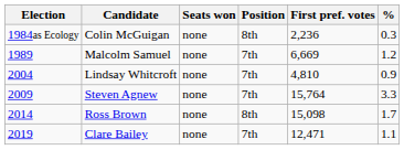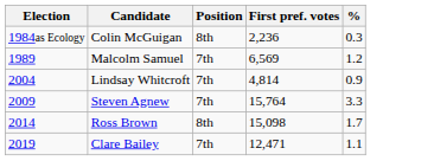 <table class="wikitable">
 <tr>
 <th>Election</th>
 <th>Candidate</th>
-<th>Seats won</th>
 <th>Position</th>
 <th>First pref. votes</th>
 <th>%</th>
 </tr>
 <tr>
 <td><a href='#'>1984</a><small>as Ecology</small></td>
 <td>Colin McGuigan</td>
-<td>none</td>
 <td>8th</td>
 <td>2,236</td>
 <td>0.3</td>
 </tr>
 <tr>
 <td><a href='#'>1989</a></td>
 <td>Malcolm Samuel</td>
-<td>none</td>
 <td>7th</td>
-<td>6,669</td>
+<td>6,569</td>
 <td>1.2</td>
 </tr>
 <tr>
 <td><a href='#'>2004</a></td>
 <td>Lindsay Whitcroft</td>
-<td>none</td>
 <td>7th</td>
-<td>4,810</td>
+<td>4,814</td>
 <td>0.9</td>
 </tr>
 <tr>
 <td><a href='#'>2009</a></td>
 <td><a href='#'>Steven Agnew</a></td>
-<td>none</td>
 <td>7th</td>
 <td>15,764</td>
 <td>3.3</td>
 </tr>
 <tr>
 <td><a href='#'>2014</a></td>
 <td><a href='#'>Ross Brown</a></td>
-<td>none</td>
 <td>8th</td>
 <td>15,098</td>
 <td>1.7</td>
 </tr>
 <tr>
 <td><a href='#'>2019</a></td>
 <td><a href='#'>Clare Bailey</a></td>
-<td>none</td>
 <td>7th</td>
 <td>12,471</td>
 <td>1.1</td>
 </tr>
 </table>
